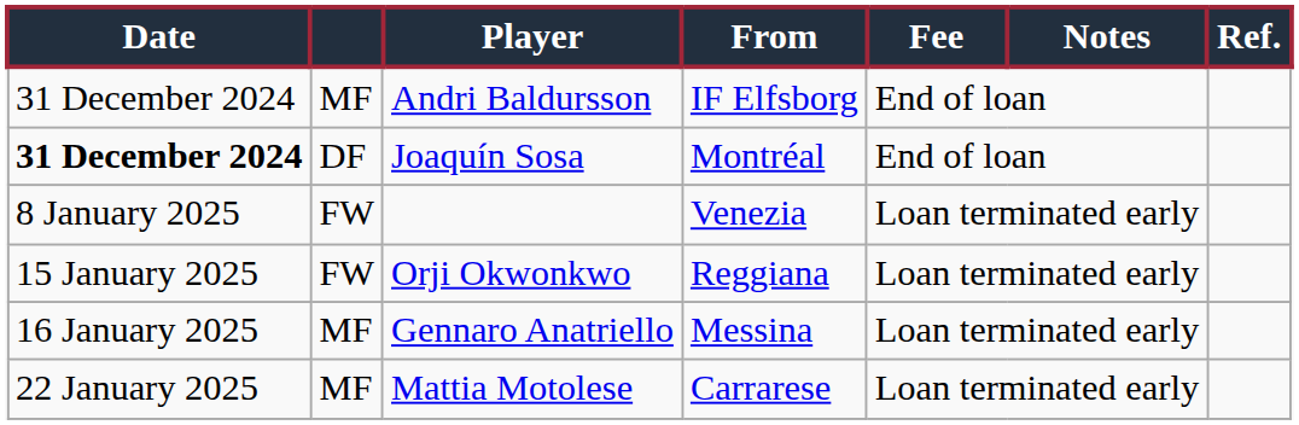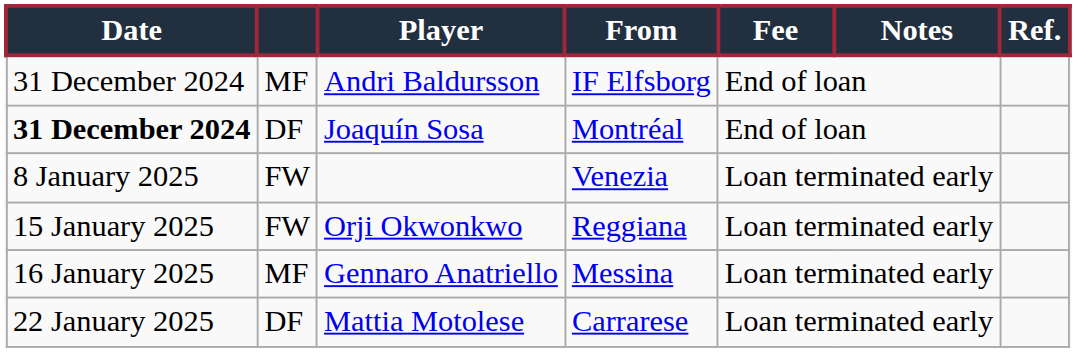 <table class="wikitable">
 <tr>
 <th style="background:#222F3E;color:white;border:2px solid #A22639">Date</th>
 <th style="background:#222F3E;color:white;border:2px solid #A22639"></th>
 <th style="background:#222F3E;color:white;border:2px solid #A22639">Player</th>
 <th style="background:#222F3E;color:white;border:2px solid #A22639">From</th>
 <th style="background:#222F3E;color:white;border:2px solid #A22639">Fee</th>
 <th style="background:#222F3E;color:white;border:2px solid #A22639">Notes</th>
 <th style="background:#222F3E;color:white;border:2px solid #A22639">Ref.</th>
 </tr>
 <tr>
 <td>31 December 2024</td>
 <td>MF</td>
 <td> <a href='#'>Andri Baldursson</a></td>
 <td> <a href='#'>IF Elfsborg</a></td>
 <td colspan="2">End of loan</td>
 <td></td>
 </tr>
 <tr>
 <td><strong>31 December 2024</strong></td>
 <td>DF</td>
 <td> <a href='#'>Joaquín Sosa</a></td>
 <td> <a href='#'>Montréal</a></td>
 <td colspan="2">End of loan</td>
 <td></td>
 </tr>
 <tr>
 <td>8 January 2025</td>
 <td>FW</td>
 <td></td>
 <td> <a href='#'>Venezia</a></td>
 <td colspan="2">Loan terminated early</td>
 <td></td>
 </tr>
 <tr>
 <td>15 January 2025</td>
 <td>FW</td>
 <td> <a href='#'>Orji Okwonkwo</a></td>
 <td> <a href='#'>Reggiana</a></td>
 <td colspan="2">Loan terminated early</td>
 <td></td>
 </tr>
 <tr>
 <td>16 January 2025</td>
 <td>MF</td>
 <td> <a href='#'>Gennaro Anatriello</a></td>
 <td> <a href='#'>Messina</a></td>
 <td colspan="2">Loan terminated early</td>
 <td></td>
 </tr>
 <tr>
 <td>22 January 2025</td>
-<td>MF</td>
+<td>DF</td>
 <td> <a href='#'>Mattia Motolese</a></td>
 <td> <a href='#'>Carrarese</a></td>
 <td colspan="2">Loan terminated early</td>
 <td></td>
 </tr>
 </table>
